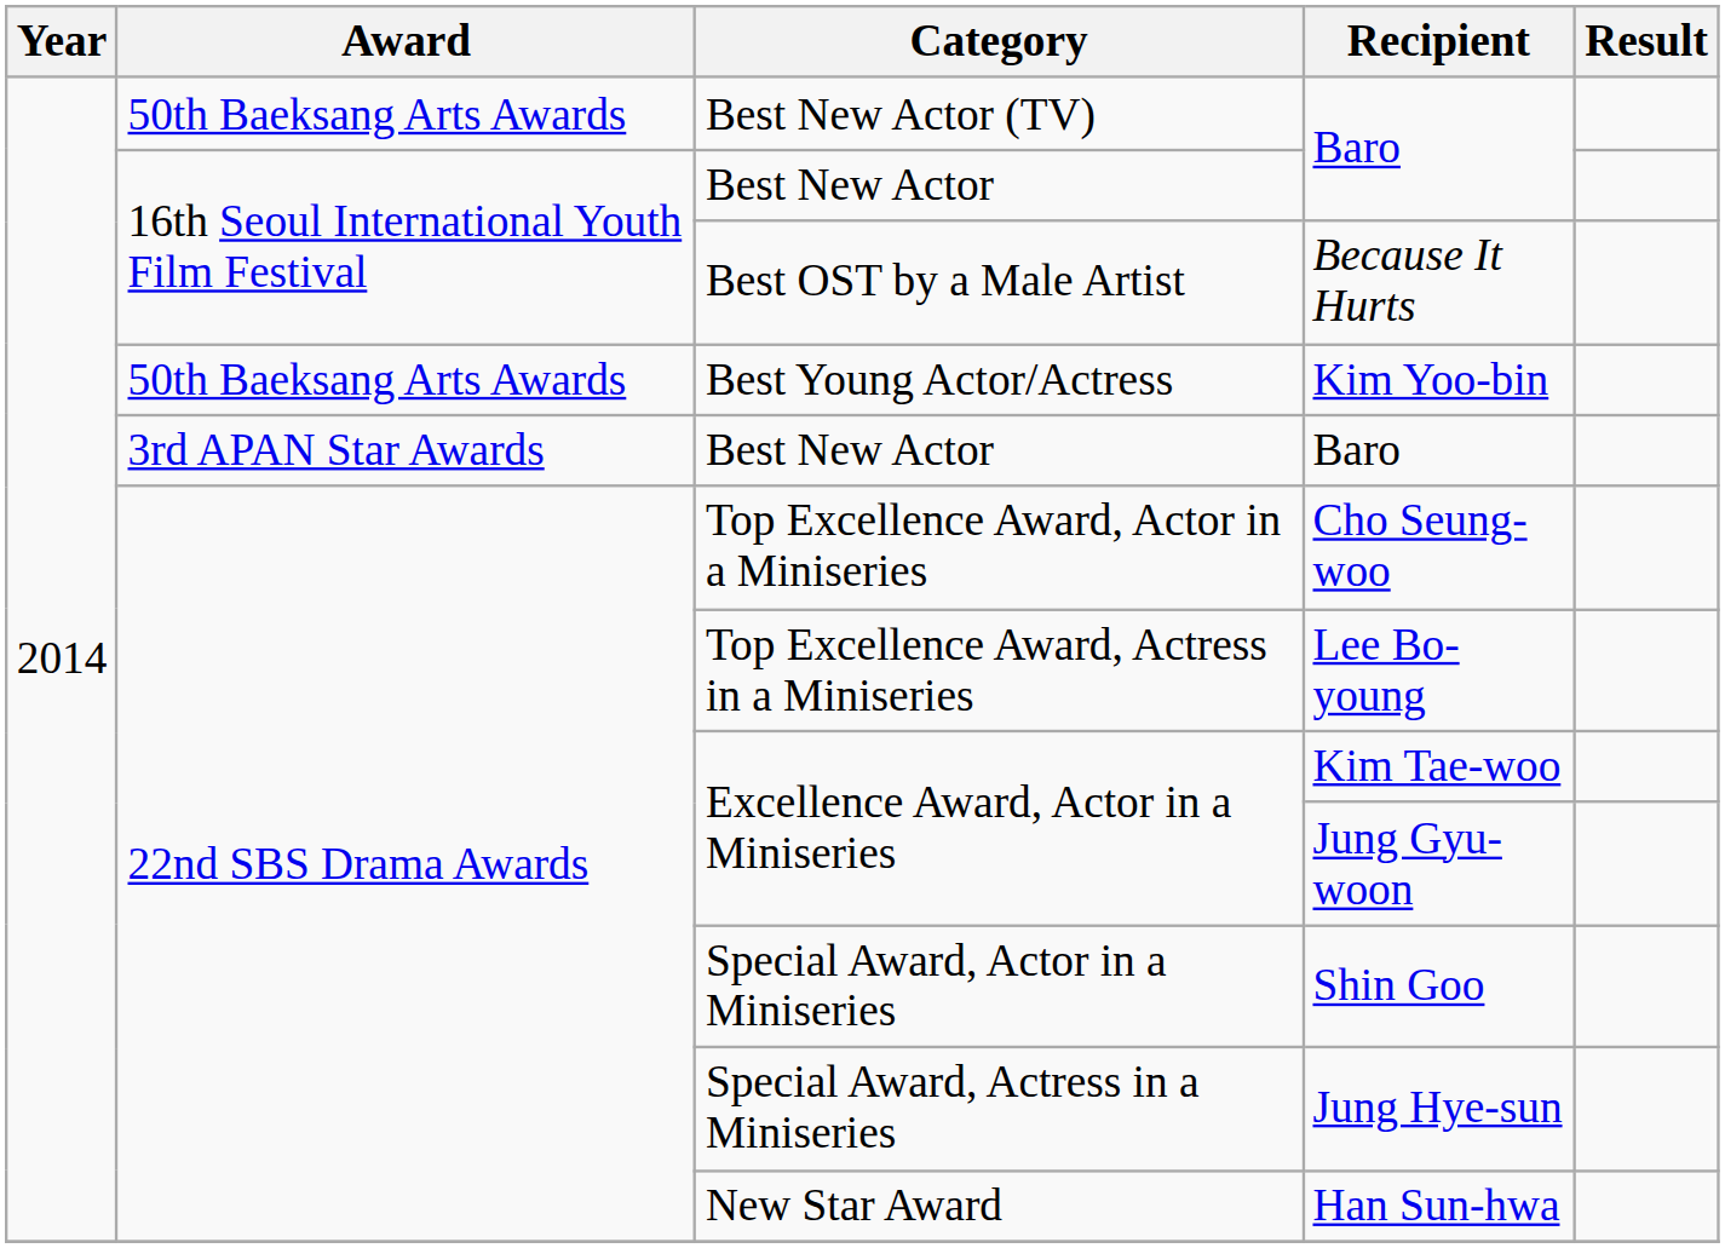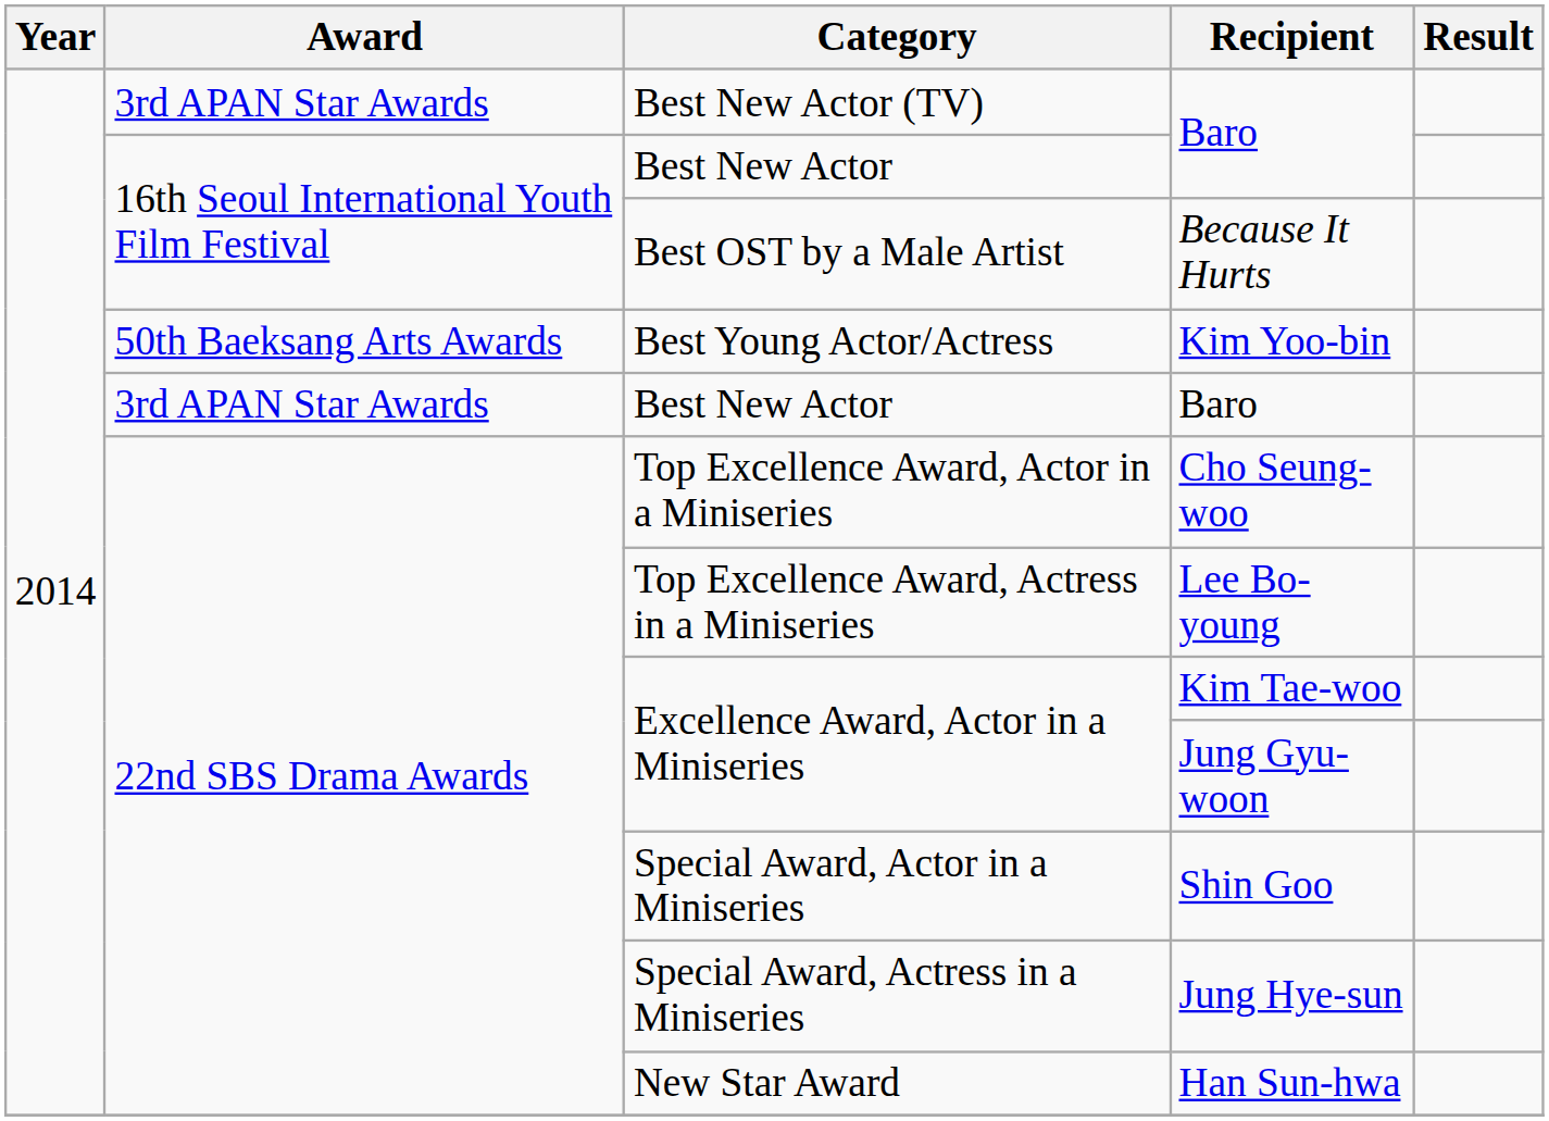 <table class="wikitable">
 <tr>
 <th>Year</th>
 <th>Award</th>
 <th>Category</th>
 <th>Recipient</th>
 <th>Result</th>
 </tr>
 <tr>
 <td rowspan="12">2014</td>
-<td><a href='#'>50th Baeksang Arts Awards</a></td>
+<td><a href='#'>3rd APAN Star Awards</a></td>
 <td>Best New Actor (TV)</td>
 <td rowspan="2"><a href='#'>Baro</a></td>
 <td></td>
 </tr>
 <tr>
 <td rowspan="2">16th <a href='#'>Seoul International Youth Film Festival</a></td>
 <td>Best New Actor</td>
 <td></td>
 </tr>
 <tr>
 <td>Best OST by a Male Artist</td>
 <td><em>Because It Hurts</em> </td>
 <td> </td>
 </tr>
 <tr>
 <td><a href='#'>50th Baeksang Arts Awards</a></td>
 <td>Best Young Actor/Actress</td>
 <td><a href='#'>Kim Yoo-bin</a></td>
 <td></td>
 </tr>
 <tr>
 <td><a href='#'>3rd APAN Star Awards</a></td>
 <td>Best New Actor</td>
 <td>Baro</td>
 <td></td>
 </tr>
 <tr>
 <td rowspan="7"><a href='#'>22nd SBS Drama Awards</a></td>
 <td>Top Excellence Award, Actor in a Miniseries</td>
 <td><a href='#'>Cho Seung-woo</a></td>
 <td></td>
 </tr>
 <tr>
 <td>Top Excellence Award, Actress in a Miniseries</td>
 <td><a href='#'>Lee Bo-young</a></td>
 <td></td>
 </tr>
 <tr>
 <td rowspan="2">Excellence Award, Actor in a Miniseries</td>
 <td><a href='#'>Kim Tae-woo</a></td>
 <td></td>
 </tr>
 <tr>
 <td><a href='#'>Jung Gyu-woon</a></td>
 <td></td>
 </tr>
 <tr>
 <td>Special Award, Actor in a Miniseries</td>
 <td><a href='#'>Shin Goo</a></td>
 <td></td>
 </tr>
 <tr>
 <td>Special Award, Actress in a Miniseries</td>
 <td><a href='#'>Jung Hye-sun</a></td>
 <td></td>
 </tr>
 <tr>
 <td>New Star Award</td>
 <td><a href='#'>Han Sun-hwa</a></td>
 <td></td>
 </tr>
 <tr>
 </tr>
 </table>
